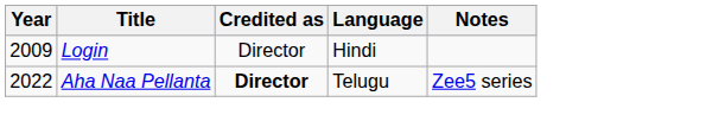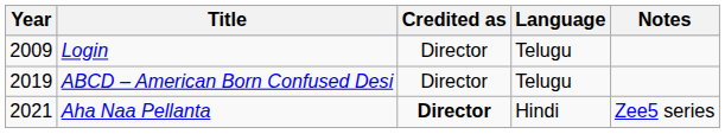 <table class="wikitable">
 <tr style="background:#B0C4DE; text-align:center;">
 <th scope="col">Year</th>
 <th scope="col">Title</th>
 <th scope="col">Credited as</th>
 <th scope="col">Language</th>
 <th class="unsortable" scope="col">Notes</th>
 </tr>
 <tr>
 <td>2009</td>
 <td><em><a href='#'>Login</a></em></td>
 <td style="text-align:center;">Director</td>
-<td>Hindi</td>
+<td>Telugu</td>
 <td></td>
 </tr>
 <tr>
-<td>2022</td>
+<td>2019</td>
+<td><em><a href='#'>ABCD – American Born Confused Desi</a></em></td>
+<td style="text-align:center;">Director</td>
+<td>Telugu</td>
+<td></td>
+</tr>
+<tr>
+<td>2021</td>
 <td><em><a href='#'>Aha Naa Pellanta</a></em></td>
 <td style="text-align:center;"><strong>Director</strong></td>
-<td>Telugu</td>
+<td>Hindi</td>
 <td><a href='#'>Zee5</a> series</td>
 </tr>
 </table>
